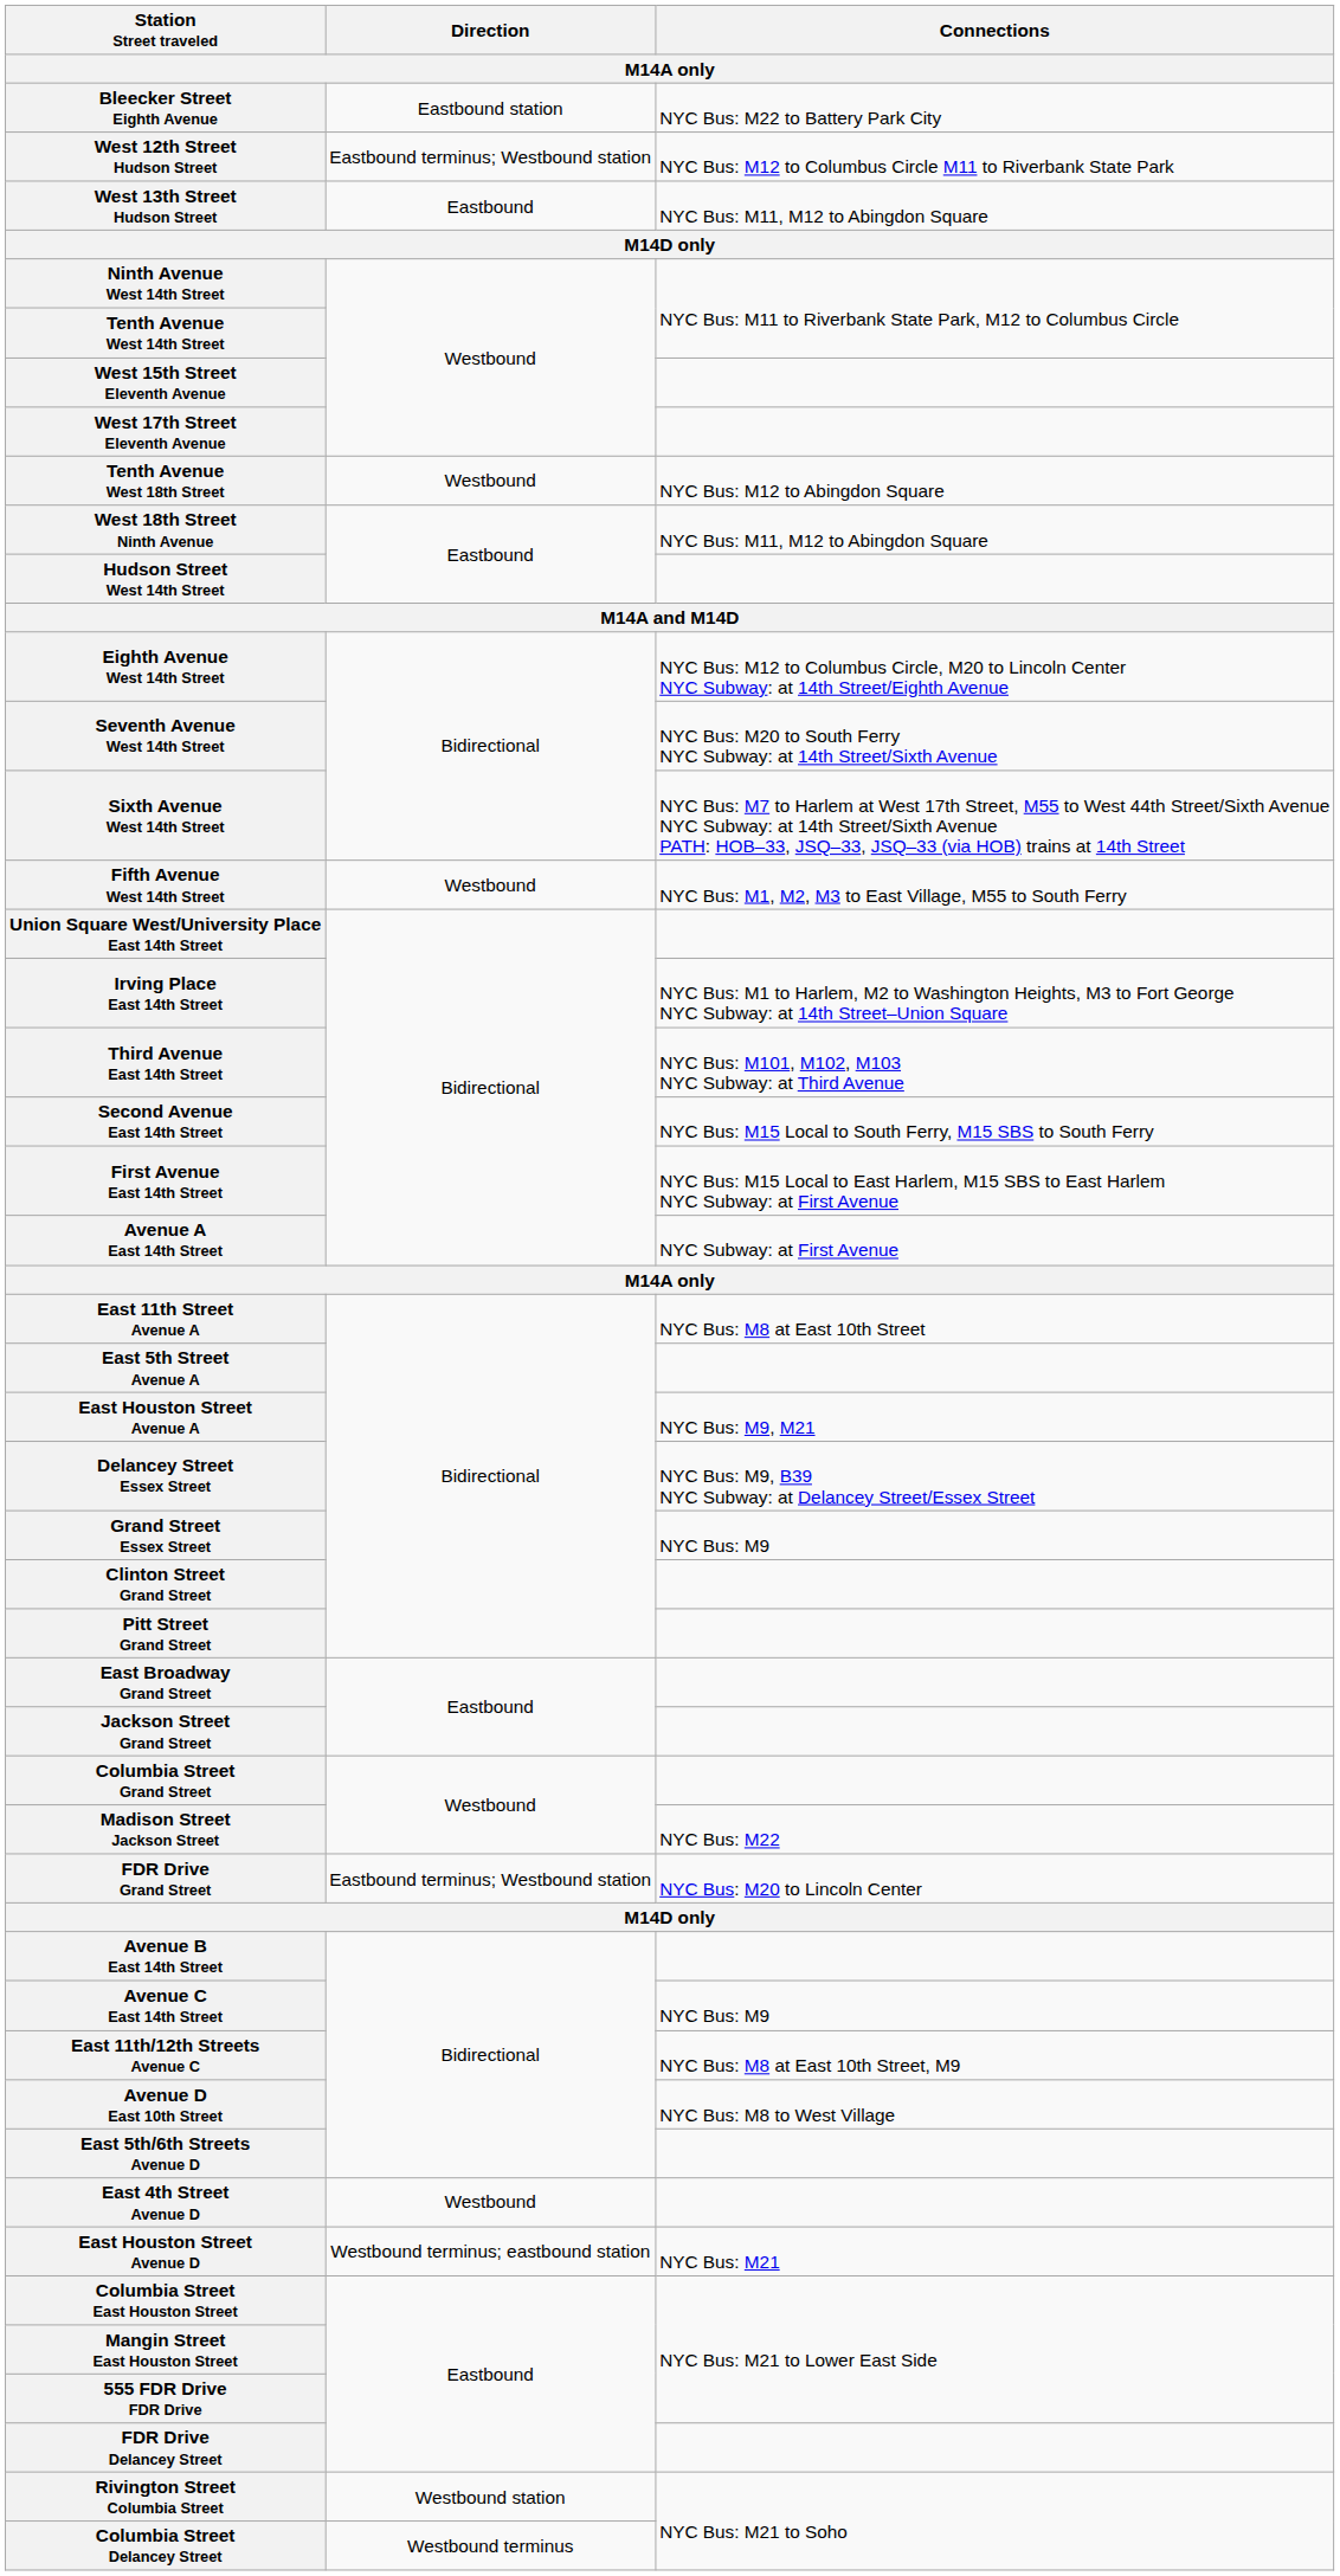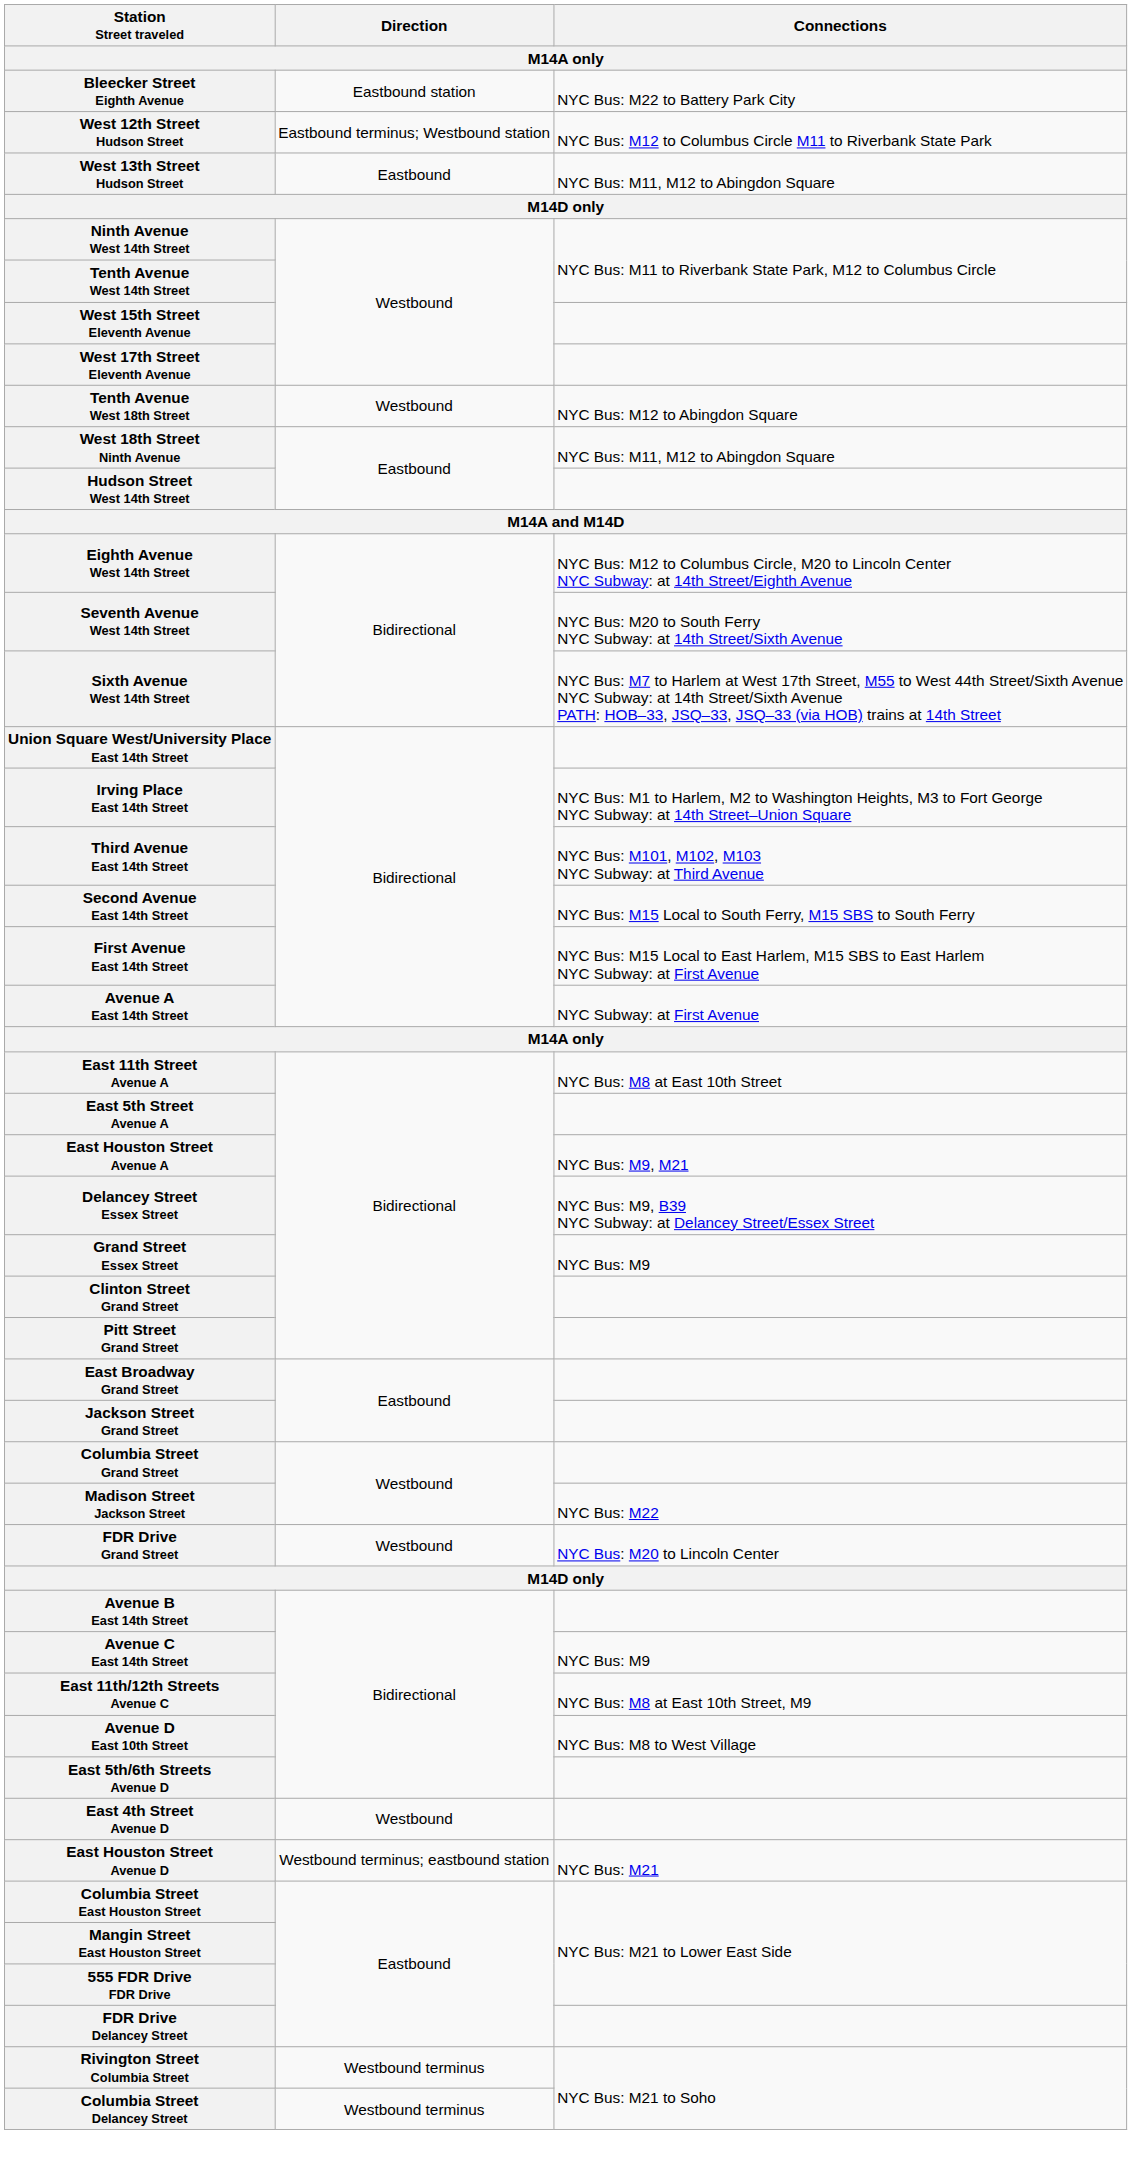 <table class="wikitable collapsible" style="font-size: 95%;">
 <tr>
 <th>Station<br><small>Street traveled</small></th>
 <th>Direction</th>
 <th>Connections</th>
 </tr>
 <tr>
 <th colspan="3">M14A only</th>
 </tr>
 <tr>
 <th>Bleecker Street<br><small>Eighth Avenue</small></th>
 <td style="text-align:center;">Eastbound station</td>
 <td><br>NYC Bus: M22 to Battery Park City</td>
 </tr>
 <tr>
 <th>West 12th Street<br><small>Hudson Street</small></th>
 <td style="text-align:center;">Eastbound terminus; Westbound station</td>
 <td><br>NYC Bus: <a href='#'>M12</a> to Columbus Circle <a href='#'>M11</a> to Riverbank State Park</td>
 </tr>
 <tr>
 <th>West 13th Street<br><small>Hudson Street</small></th>
 <td style="text-align:center;">Eastbound</td>
 <td><br>NYC Bus: M11, M12 to Abingdon Square</td>
 </tr>
 <tr>
 <th colspan="3">M14D only</th>
 </tr>
 <tr>
 <th>Ninth Avenue<br><small>West 14th Street</small></th>
 <td rowspan="4" style="text-align:center;">Westbound</td>
 <td rowspan="2"><br>NYC Bus: M11 to Riverbank State Park, M12 to Columbus Circle</td>
 </tr>
 <tr>
 <th>Tenth Avenue<br><small>West 14th Street</small></th>
 </tr>
 <tr>
 <th>West 15th Street<br><small>Eleventh Avenue</small></th>
 <td></td>
 </tr>
 <tr>
 <th>West 17th Street<br><small>Eleventh Avenue</small></th>
 <td></td>
 </tr>
 <tr>
 <th>Tenth Avenue<br><small>West 18th Street</small></th>
 <td style="text-align:center;">Westbound</td>
 <td><br>NYC Bus: M12 to Abingdon Square</td>
 </tr>
 <tr>
 <th>West 18th Street<br><small>Ninth Avenue</small></th>
 <td rowspan="2" style="text-align:center;">Eastbound</td>
 <td><br>NYC Bus: M11, M12 to Abingdon Square</td>
 </tr>
 <tr>
 <th>Hudson Street<br><small>West 14th Street</small></th>
 <td></td>
 </tr>
 <tr>
 <th colspan="3">M14A and M14D</th>
 </tr>
 <tr>
 <th>Eighth Avenue<br><small>West 14th Street</small></th>
 <td rowspan="3" style="text-align:center;">Bidirectional</td>
 <td><br>NYC Bus: M12 to Columbus Circle, M20 to Lincoln Center<br><a href='#'>NYC Subway</a>:  at <a href='#'>14th Street/Eighth Avenue</a></td>
 </tr>
 <tr>
 <th>Seventh Avenue<br><small>West 14th Street</small></th>
 <td><br>NYC Bus: M20 to South Ferry<br>NYC Subway:  at <a href='#'>14th Street/Sixth Avenue</a></td>
 </tr>
 <tr>
 <th>Sixth Avenue<br><small>West 14th Street</small></th>
 <td><br>NYC Bus: <a href='#'>M7</a> to Harlem at West 17th Street, <a href='#'>M55</a> to West 44th Street/Sixth Avenue<br>NYC Subway:  at 14th Street/Sixth Avenue<br><a href='#'>PATH</a>: <a href='#'>HOB–33</a>, <a href='#'>JSQ–33</a>, <a href='#'>JSQ–33 (via HOB)</a> trains at <a href='#'>14th Street</a></td>
-</tr>
-<tr>
-<th>Fifth Avenue<br><small>West 14th Street</small></th>
-<td style="text-align:center;">Westbound</td>
-<td><br>NYC Bus: <a href='#'>M1</a>, <a href='#'>M2</a>, <a href='#'>M3</a> to East Village, M55 to South Ferry</td>
 </tr>
 <tr>
 <th>Union Square West/University Place<br><small>East 14th Street</small></th>
 <td rowspan="6" style="text-align:center;">Bidirectional</td>
 <td></td>
 </tr>
 <tr>
 <th>Irving Place<br><small>East 14th Street</small></th>
 <td><br>NYC Bus: M1 to Harlem, M2 to Washington Heights, M3 to Fort George<br>NYC Subway:  at <a href='#'>14th Street–Union Square</a></td>
 </tr>
 <tr>
 <th>Third Avenue<br><small>East 14th Street</small></th>
 <td><br>NYC Bus: <a href='#'>M101</a>, <a href='#'>M102</a>, <a href='#'>M103</a><br>NYC Subway:  at <a href='#'>Third Avenue</a></td>
 </tr>
 <tr>
 <th>Second Avenue<br><small>East 14th Street</small></th>
 <td><br>NYC Bus: <a href='#'>M15</a> Local to South Ferry, <a href='#'>M15 SBS</a>  to South Ferry</td>
 </tr>
 <tr>
 <th>First Avenue<br><small>East 14th Street</small></th>
 <td><br>NYC Bus: M15 Local to East Harlem, M15 SBS to East Harlem<br>NYC Subway:  at <a href='#'>First Avenue</a></td>
 </tr>
 <tr>
 <th>Avenue A<br><small>East 14th Street</small></th>
 <td><br>NYC Subway:  at <a href='#'>First Avenue</a></td>
 </tr>
 <tr>
 <th colspan="3">M14A only</th>
 </tr>
 <tr>
 <th>East 11th Street<br><small>Avenue A</small></th>
 <td rowspan="7" style="text-align:center;">Bidirectional</td>
 <td><br>NYC Bus: <a href='#'>M8</a> at East 10th Street</td>
 </tr>
 <tr>
 <th>East 5th Street<br><small>Avenue A</small></th>
 <td></td>
 </tr>
 <tr>
 <th>East Houston Street<br><small>Avenue A</small></th>
 <td><br>NYC Bus: <a href='#'>M9</a>, <a href='#'>M21</a></td>
 </tr>
 <tr>
 <th>Delancey Street<br><small>Essex Street</small></th>
 <td><br>NYC Bus: M9, <a href='#'>B39</a><br>NYC Subway:  at <a href='#'>Delancey Street/Essex Street</a></td>
 </tr>
 <tr>
 <th>Grand Street<br><small>Essex Street</small></th>
 <td><br>NYC Bus: M9</td>
 </tr>
 <tr>
 <th>Clinton Street<br><small>Grand Street</small></th>
 <td></td>
 </tr>
 <tr>
 <th>Pitt Street<br><small>Grand Street</small></th>
 <td></td>
 </tr>
 <tr>
 <th>East Broadway<br><small>Grand Street</small></th>
 <td rowspan="2" style="text-align:center;">Eastbound</td>
 <td></td>
 </tr>
 <tr>
 <th>Jackson Street<br><small>Grand Street</small></th>
 <td></td>
 </tr>
 <tr>
 <th>Columbia Street<br><small>Grand Street</small></th>
 <td rowspan="2" style="text-align:center;">Westbound</td>
 <td></td>
 </tr>
 <tr>
 <th>Madison Street<br><small>Jackson Street</small></th>
 <td><br>NYC Bus: <a href='#'>M22</a></td>
 </tr>
 <tr>
 <th>FDR Drive<br><small>Grand Street</small></th>
-<td style="text-align:center;">Eastbound terminus; Westbound station</td>
+<td style="text-align:center;">Westbound</td>
 <td><br><a href='#'>NYC Bus</a>: <a href='#'>M20</a> to Lincoln Center</td>
 </tr>
 <tr>
 <th colspan="3">M14D only</th>
 </tr>
 <tr>
 <th>Avenue B<br><small>East 14th Street</small></th>
 <td rowspan="5" style="text-align:center;">Bidirectional</td>
 <td></td>
 </tr>
 <tr>
 <th>Avenue C<br><small>East 14th Street</small></th>
 <td><br>NYC Bus: M9</td>
 </tr>
 <tr>
 <th>East 11th/12th Streets<br><small>Avenue C</small></th>
 <td><br>NYC Bus: <a href='#'>M8</a> at East 10th Street, M9</td>
 </tr>
 <tr>
 <th>Avenue D<br><small>East 10th Street</small></th>
 <td><br>NYC Bus: M8 to West Village</td>
 </tr>
 <tr>
 <th>East 5th/6th Streets<br><small>Avenue D</small></th>
 <td></td>
 </tr>
 <tr>
 <th>East 4th Street<br><small>Avenue D</small></th>
 <td style="text-align:center;">Westbound</td>
 <td></td>
 </tr>
 <tr>
 <th>East Houston Street<br><small>Avenue D</small></th>
 <td style="text-align:center;">Westbound terminus; eastbound station</td>
 <td><br>NYC Bus: <a href='#'>M21</a></td>
 </tr>
 <tr>
 <th>Columbia Street<br><small>East Houston Street</small></th>
 <td rowspan="4" style="text-align:center;">Eastbound</td>
 <td rowspan="3"><br>NYC Bus: M21 to Lower East Side</td>
 </tr>
 <tr>
 <th>Mangin Street<br><small>East Houston Street</small></th>
 </tr>
 <tr>
 <th>555 FDR Drive<br><small>FDR Drive</small></th>
 </tr>
 <tr>
 <th>FDR Drive<br><small>Delancey Street</small></th>
 <td></td>
 </tr>
 <tr>
 <th>Rivington Street<br><small>Columbia Street</small></th>
-<td style="text-align:center;">Westbound station</td>
+<td style="text-align:center;">Westbound terminus</td>
 <td rowspan="2"><br>NYC Bus: M21 to Soho</td>
 </tr>
 <tr>
 <th>Columbia Street<br><small>Delancey Street</small></th>
 <td style="text-align:center;">Westbound terminus</td>
 </tr>
 </table>
